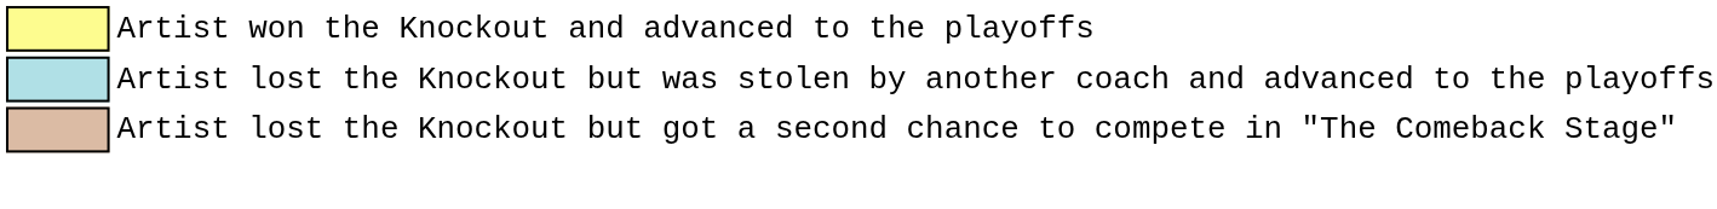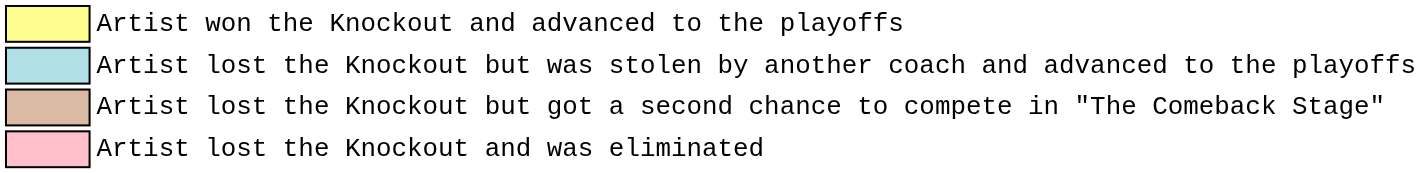 <table class="toccolours" style="font-size: 100%; white-space: nowrap">
 <tr>
 <td style="background:#fdfc8f; border:1px solid black">     </td>
 <td>Artist won the Knockout and advanced to the playoffs</td>
 </tr>
 <tr>
 <td style="background:#b0e0e6; border:1px solid black">     </td>
 <td>Artist lost the Knockout but was stolen by another coach and advanced to the playoffs</td>
 </tr>
 <tr>
 <td style="background:#dbbba4; border:1px solid black">     </td>
 <td>Artist lost the Knockout but got a second chance to compete in "The Comeback Stage"</td>
 </tr>
+<tr>
+<td style="background:pink; border:1px solid black">     </td>
+<td>Artist lost the Knockout and was eliminated</td>
+</tr>
 </table>
